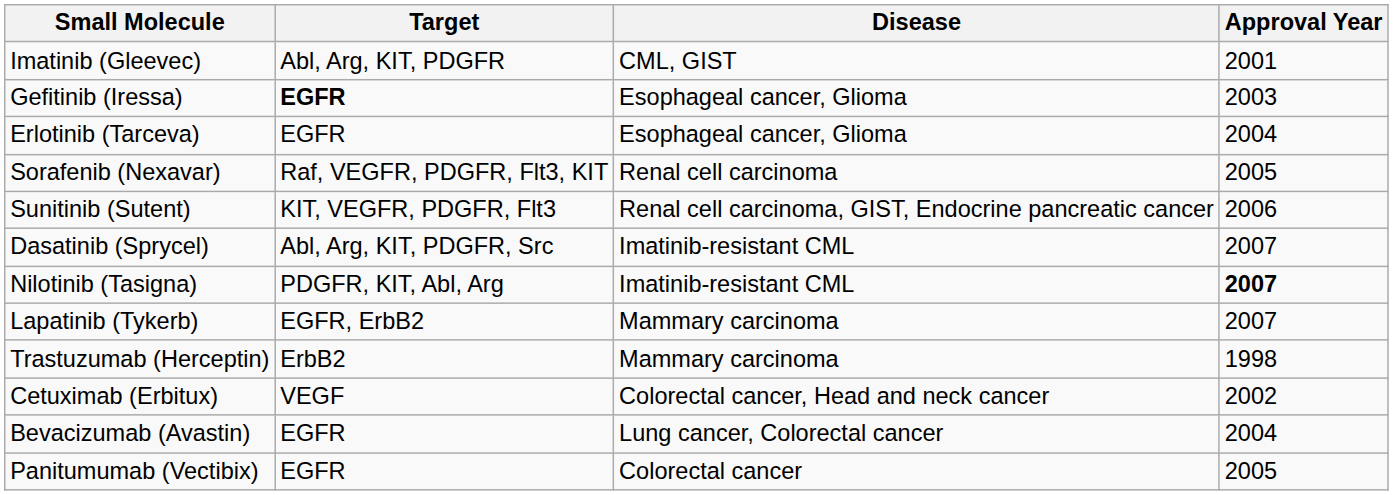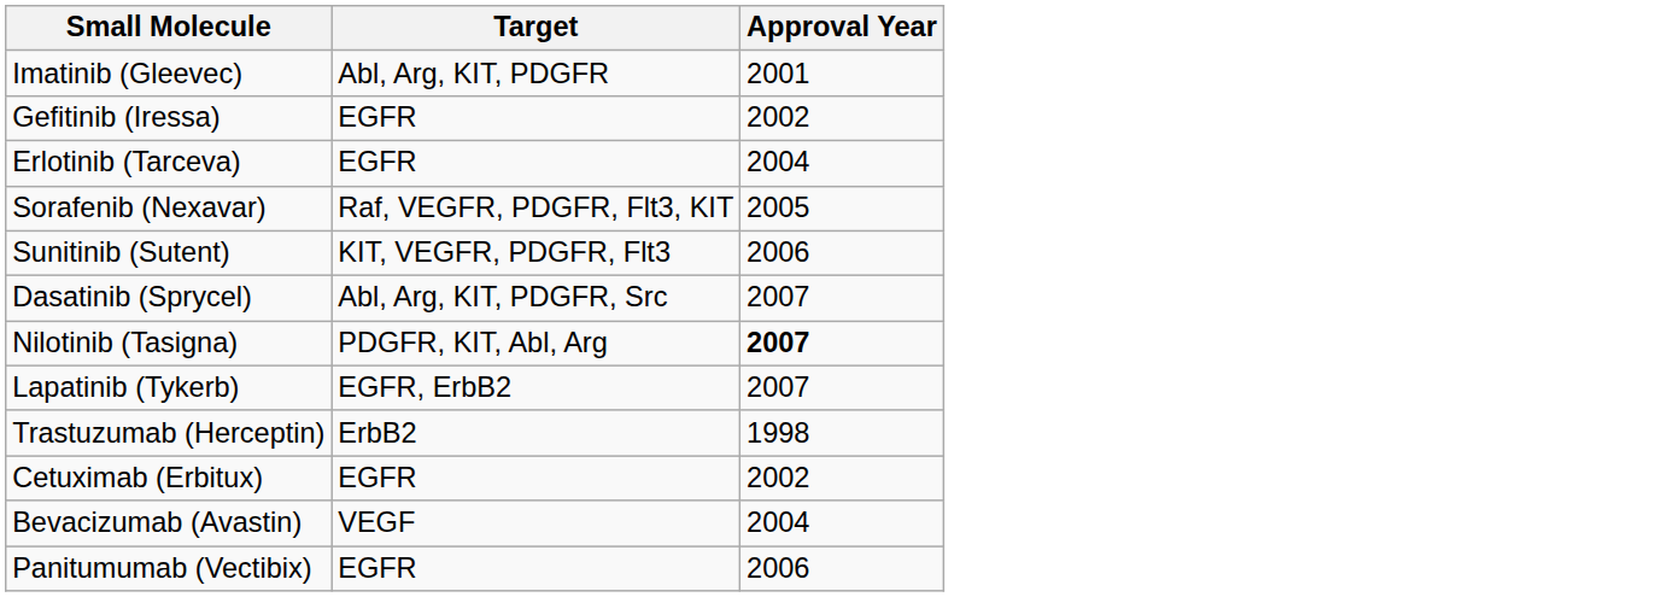 <table class="wikitable">
 <tr>
 <th>Small Molecule</th>
 <th>Target</th>
-<th>Disease</th>
 <th>Approval Year</th>
 </tr>
 <tr>
 <td>Imatinib (Gleevec)</td>
 <td>Abl, Arg, KIT, PDGFR</td>
-<td>CML, GIST</td>
 <td>2001</td>
 </tr>
 <tr>
 <td>Gefitinib (Iressa)</td>
-<td><strong>EGFR</strong></td>
-<td>Esophageal cancer, Glioma</td>
-<td>2003</td>
+<td>EGFR</td>
+<td>2002</td>
 </tr>
 <tr>
 <td>Erlotinib (Tarceva)</td>
 <td>EGFR</td>
-<td>Esophageal cancer, Glioma</td>
 <td>2004</td>
 </tr>
 <tr>
 <td>Sorafenib (Nexavar)</td>
 <td>Raf, VEGFR, PDGFR, Flt3, KIT</td>
-<td>Renal cell carcinoma</td>
 <td>2005</td>
 </tr>
 <tr>
 <td>Sunitinib (Sutent)</td>
 <td>KIT, VEGFR, PDGFR, Flt3</td>
-<td>Renal cell carcinoma, GIST, Endocrine pancreatic cancer</td>
 <td>2006</td>
 </tr>
 <tr>
 <td>Dasatinib (Sprycel)</td>
 <td>Abl, Arg, KIT, PDGFR, Src</td>
-<td>Imatinib-resistant CML</td>
 <td>2007</td>
 </tr>
 <tr>
 <td>Nilotinib (Tasigna)</td>
 <td>PDGFR, KIT, Abl, Arg</td>
-<td>Imatinib-resistant CML</td>
 <td><strong>2007</strong></td>
 </tr>
 <tr>
 <td>Lapatinib (Tykerb)</td>
 <td>EGFR, ErbB2</td>
-<td>Mammary carcinoma</td>
 <td>2007</td>
 </tr>
 <tr>
 <td>Trastuzumab (Herceptin)</td>
 <td>ErbB2</td>
-<td>Mammary carcinoma</td>
 <td>1998</td>
 </tr>
 <tr>
 <td>Cetuximab (Erbitux)</td>
-<td>VEGF</td>
-<td>Colorectal cancer, Head and neck cancer</td>
+<td>EGFR</td>
 <td>2002</td>
 </tr>
 <tr>
 <td>Bevacizumab (Avastin)</td>
-<td>EGFR</td>
-<td>Lung cancer, Colorectal cancer</td>
+<td>VEGF</td>
 <td>2004</td>
 </tr>
 <tr>
 <td>Panitumumab (Vectibix)</td>
 <td>EGFR</td>
-<td>Colorectal cancer</td>
-<td>2005</td>
+<td>2006</td>
 </tr>
 </table>
